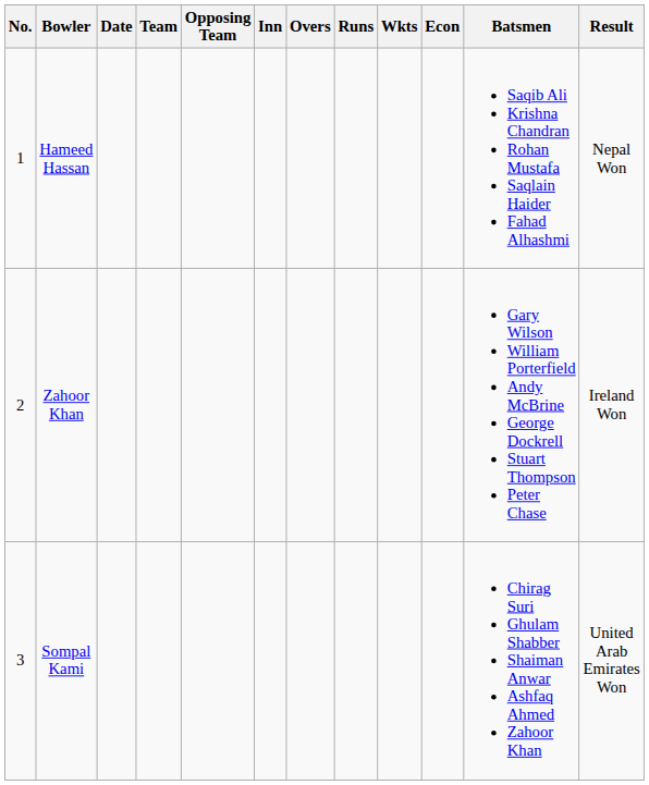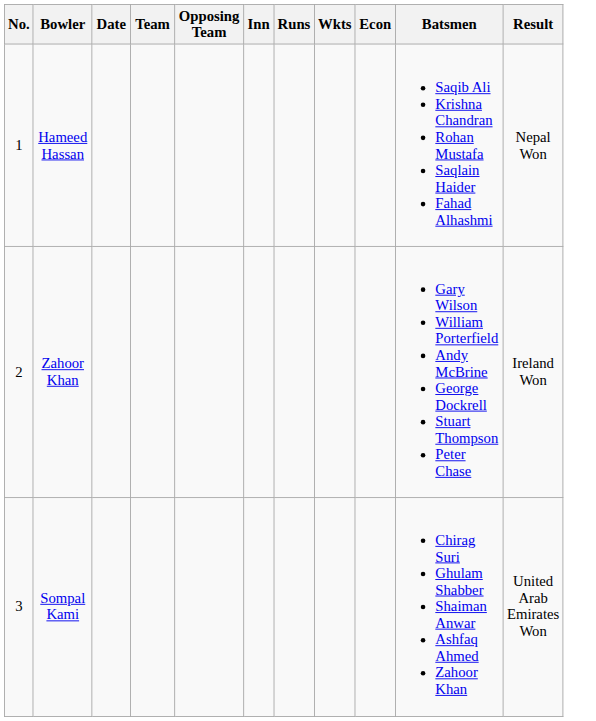 <table class="wikitable" style="font-size: 100%">
 <tr align=center>
 <th scope="col" width="38">No.</th>
 <th scope="col" width="145">Bowler</th>
 <th scope="col" width="100">Date</th>
 <th scope="col" width="120">Team</th>
 <th scope="col" width="120">Opposing Team</th>
 <th scope="col" width="60">Inn</th>
-<th scope="col" width="82">Overs</th>
 <th scope="col" width="70">Runs</th>
 <th scope="col" width="60">Wkts</th>
 <th scope="col" width="70">Econ</th>
 <th scope="col" width="160" class="unsortable">Batsmen</th>
 <th scope="col" width="70">Result</th>
 </tr>
 <tr align=center>
 <td scope="row">1</td>
 <td><a href='#'>Hameed Hassan</a></td>
-<td></td>
 <td></td>
 <td></td>
 <td></td>
 <td></td>
 <td></td>
 <td></td>
 <td></td>
 <td align=left><br><ul><li><a href='#'>Saqib Ali</a></li><li><a href='#'>Krishna Chandran</a></li><li><a href='#'>Rohan Mustafa</a></li><li><a href='#'>Saqlain Haider</a></li><li><a href='#'>Fahad Alhashmi</a></li></ul></td>
 <td>Nepal Won</td>
 </tr>
 <tr align=center>
 <td scope="row">2</td>
 <td><a href='#'>Zahoor Khan</a></td>
 <td></td>
 <td></td>
 <td></td>
 <td></td>
 <td></td>
 <td></td>
 <td></td>
-<td></td>
 <td align=left><br><ul><li><a href='#'>Gary Wilson</a></li><li><a href='#'>William Porterfield</a></li><li><a href='#'>Andy McBrine</a></li><li><a href='#'>George Dockrell</a></li><li><a href='#'>Stuart Thompson</a></li><li><a href='#'>Peter Chase</a></li></ul></td>
 <td>Ireland Won</td>
 </tr>
 <tr align=center>
 <td scope="row">3</td>
 <td><a href='#'>Sompal Kami</a></td>
 <td></td>
 <td></td>
 <td></td>
 <td></td>
 <td></td>
 <td></td>
 <td></td>
-<td></td>
 <td align=left><br><ul><li><a href='#'>Chirag Suri</a></li><li><a href='#'>Ghulam Shabber</a></li><li><a href='#'>Shaiman Anwar</a></li><li><a href='#'>Ashfaq Ahmed</a></li><li><a href='#'>Zahoor Khan</a></li></ul></td>
 <td>United Arab Emirates Won</td>
 </tr>
 </table>
